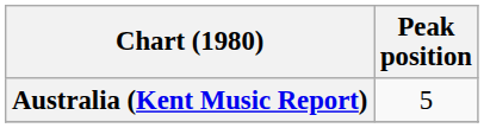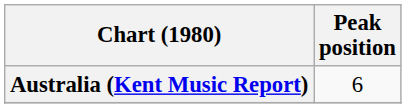 <table class="wikitable sortable plainrowheaders">
 <tr>
 <th>Chart (1980)</th>
 <th>Peak<br>position</th>
 </tr>
 <tr>
 <th scope="row">Australia (<a href='#'>Kent Music Report</a>)</th>
-<td style="text-align:center;">5</td>
+<td style="text-align:center;">6</td>
 </tr>
 <tr>
 </tr>
 <tr>
 </tr>
 </table>
